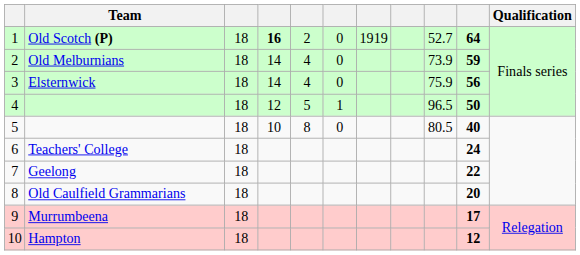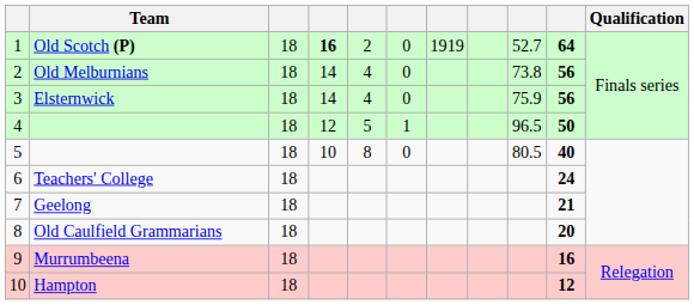 <table class="wikitable" style="text-align:center; margin-bottom:0">
 <tr>
 <th style="width:10px"></th>
 <th style="width:35%;">Team</th>
 <th style="width:30px;"></th>
 <th style="width:30px;"></th>
 <th style="width:30px;"></th>
 <th style="width:30px;"></th>
 <th style="width:30px;"></th>
 <th style="width:30px;"></th>
 <th style="width:30px;"></th>
 <th style="width:30px;"></th>
 <th>Qualification</th>
 </tr>
 <tr style="background:#ccffcc;">
 <td>1</td>
 <td style="text-align:left;"><a href='#'>Old Scotch</a> <strong>(P)</strong></td>
 <td>18</td>
 <td><strong>16</strong></td>
 <td>2</td>
 <td>0</td>
 <td>1919</td>
 <td></td>
 <td>52.7</td>
 <td><strong>64</strong></td>
 <td rowspan=4>Finals series</td>
 </tr>
 <tr style="background:#ccffcc;">
 <td>2</td>
 <td style="text-align:left;"><a href='#'>Old Melburnians</a></td>
 <td>18</td>
 <td>14</td>
 <td>4</td>
 <td>0</td>
 <td></td>
 <td></td>
-<td>73.9</td>
-<td><strong>59</strong></td>
+<td>73.8</td>
+<td><strong>56</strong></td>
 </tr>
 <tr style="background:#ccffcc;">
 <td>3</td>
 <td style="text-align:left;"><a href='#'>Elsternwick</a></td>
 <td>18</td>
 <td>14</td>
 <td>4</td>
 <td>0</td>
 <td></td>
 <td></td>
 <td>75.9</td>
 <td><strong>56</strong></td>
 </tr>
 <tr style="background:#ccffcc;">
 <td>4</td>
 <td style="text-align:left;"></td>
 <td>18</td>
 <td>12</td>
 <td>5</td>
 <td>1</td>
 <td></td>
 <td></td>
 <td>96.5</td>
 <td><strong>50</strong></td>
 </tr>
 <tr>
 <td>5</td>
 <td style="text-align:left;"></td>
 <td>18</td>
 <td>10</td>
 <td>8</td>
 <td>0</td>
 <td></td>
 <td></td>
 <td>80.5</td>
 <td><strong>40</strong></td>
 </tr>
 <tr>
 <td>6</td>
 <td style="text-align:left;"><a href='#'>Teachers' College</a></td>
 <td>18</td>
 <td></td>
 <td></td>
 <td></td>
 <td></td>
 <td></td>
 <td></td>
 <td><strong>24</strong></td>
 </tr>
 <tr>
 <td>7</td>
 <td style="text-align:left;"><a href='#'>Geelong</a></td>
 <td>18</td>
 <td></td>
 <td></td>
 <td></td>
 <td></td>
 <td></td>
 <td></td>
-<td><strong>22</strong></td>
+<td><strong>21</strong></td>
 </tr>
 <tr>
 <td>8</td>
 <td style="text-align:left;"><a href='#'>Old Caulfield Grammarians</a></td>
 <td>18</td>
 <td></td>
 <td></td>
 <td></td>
 <td></td>
 <td></td>
 <td></td>
 <td><strong>20</strong></td>
 </tr>
 <tr style="background:#FFCCCC;">
 <td>9</td>
 <td style="text-align:left;"><a href='#'>Murrumbeena</a></td>
 <td>18</td>
 <td></td>
 <td></td>
 <td></td>
 <td></td>
 <td></td>
 <td></td>
-<td><strong>17</strong></td>
+<td><strong>16</strong></td>
 <td rowspan=2><a href='#'>Relegation</a></td>
 </tr>
 <tr style="background:#FFCCCC;">
 <td>10</td>
 <td style="text-align:left;"><a href='#'>Hampton</a></td>
 <td>18</td>
 <td></td>
 <td></td>
 <td></td>
 <td></td>
 <td></td>
 <td></td>
 <td><strong>12</strong></td>
 </tr>
 </table>
